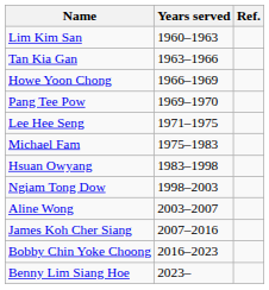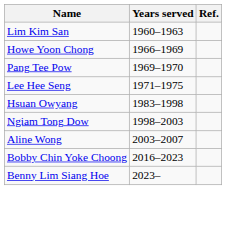 <table class="wikitable">
 <tr>
 <th>Name</th>
 <th>Years served</th>
 <th>Ref.</th>
 </tr>
 <tr>
 <td><a href='#'>Lim Kim San</a></td>
 <td>1960–1963</td>
-<td></td>
-</tr>
-<tr>
-<td><a href='#'>Tan Kia Gan</a></td>
-<td>1963–1966</td>
 <td></td>
 </tr>
 <tr>
 <td><a href='#'>Howe Yoon Chong</a></td>
 <td>1966–1969</td>
 <td></td>
 </tr>
 <tr>
 <td><a href='#'>Pang Tee Pow</a></td>
 <td>1969–1970</td>
 <td></td>
 </tr>
 <tr>
 <td><a href='#'>Lee Hee Seng</a></td>
 <td>1971–1975</td>
 <td></td>
 </tr>
 <tr>
-<td><a href='#'>Michael Fam</a></td>
-<td>1975–1983</td>
-<td></td>
-</tr>
-<tr>
 <td><a href='#'>Hsuan Owyang</a></td>
 <td>1983–1998</td>
 <td></td>
 </tr>
 <tr>
 <td><a href='#'>Ngiam Tong Dow</a></td>
 <td>1998–2003</td>
 <td></td>
 </tr>
 <tr>
 <td><a href='#'>Aline Wong</a></td>
 <td>2003–2007</td>
 <td></td>
 </tr>
 <tr>
-<td><a href='#'>James Koh Cher Siang</a></td>
-<td>2007–2016</td>
-<td></td>
-</tr>
-<tr>
 <td><a href='#'>Bobby Chin Yoke Choong</a></td>
 <td>2016–2023</td>
 <td></td>
 </tr>
 <tr>
 <td><a href='#'>Benny Lim Siang Hoe</a></td>
 <td>2023–</td>
 <td></td>
 </tr>
 </table>
